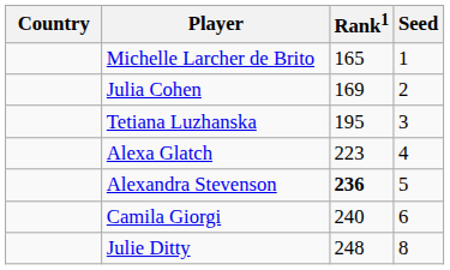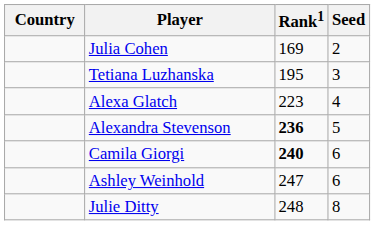 <table class="sortable wikitable">
 <tr>
 <th width="70">Country</th>
 <th width="175">Player</th>
 <th>Rank<sup>1</sup></th>
 <th>Seed</th>
-</tr>
-<tr>
-<td></td>
-<td><a href='#'>Michelle Larcher de Brito</a></td>
-<td>165</td>
-<td>1</td>
 </tr>
 <tr>
 <td></td>
 <td><a href='#'>Julia Cohen</a></td>
 <td>169</td>
 <td>2</td>
 </tr>
 <tr>
 <td></td>
 <td><a href='#'>Tetiana Luzhanska</a></td>
 <td>195</td>
 <td>3</td>
 </tr>
 <tr>
 <td></td>
 <td><a href='#'>Alexa Glatch</a></td>
 <td>223</td>
 <td>4</td>
 </tr>
 <tr>
 <td></td>
 <td><a href='#'>Alexandra Stevenson</a></td>
 <td><strong>236</strong></td>
 <td>5</td>
 </tr>
 <tr>
 <td></td>
 <td><a href='#'>Camila Giorgi</a></td>
-<td>240</td>
+<td><strong>240</strong></td>
+<td>6</td>
+</tr>
+<tr>
+<td></td>
+<td><a href='#'>Ashley Weinhold</a></td>
+<td>247</td>
 <td>6</td>
 </tr>
 <tr>
 <td></td>
 <td><a href='#'>Julie Ditty</a></td>
 <td>248</td>
 <td>8</td>
 </tr>
 </table>
